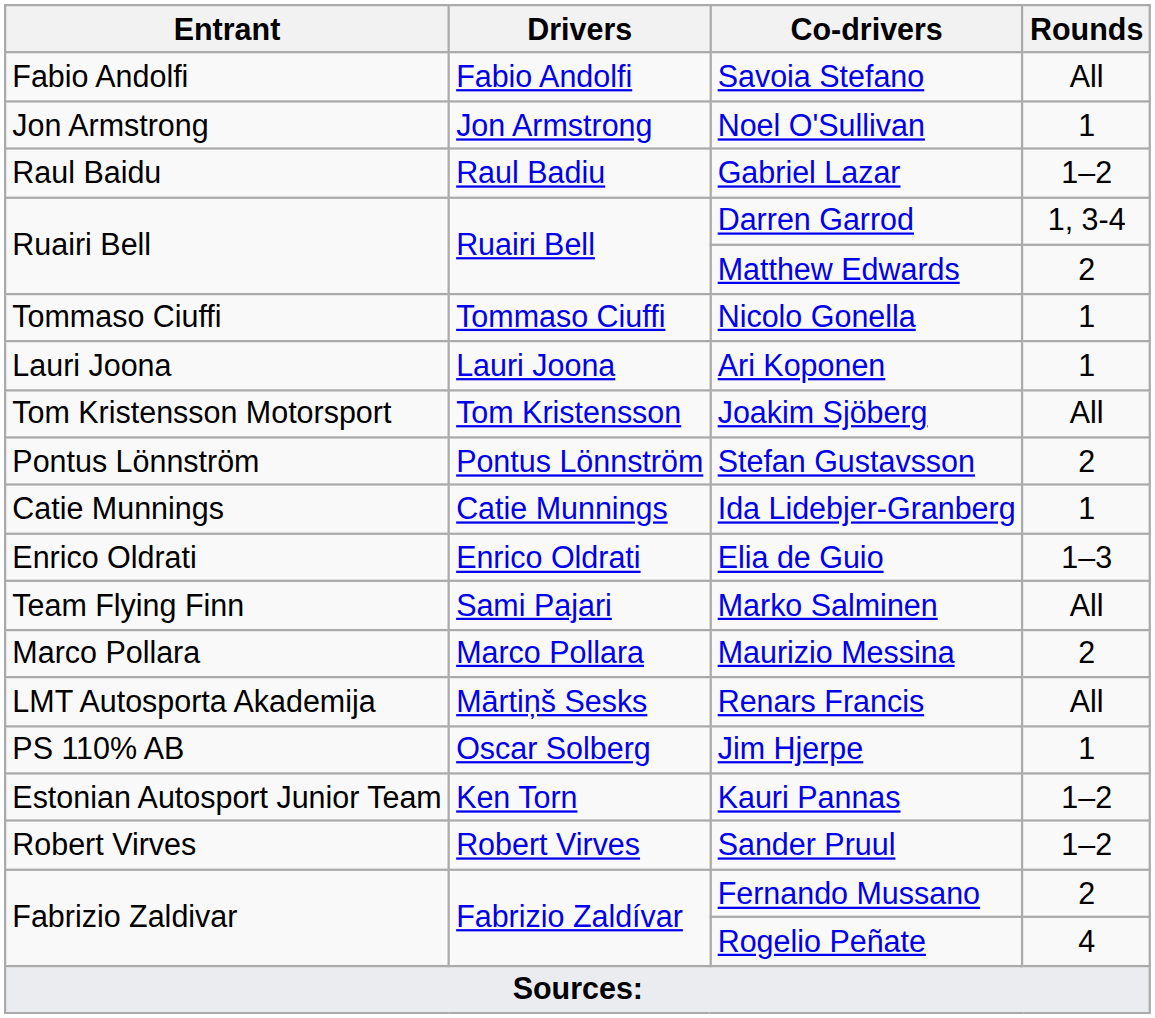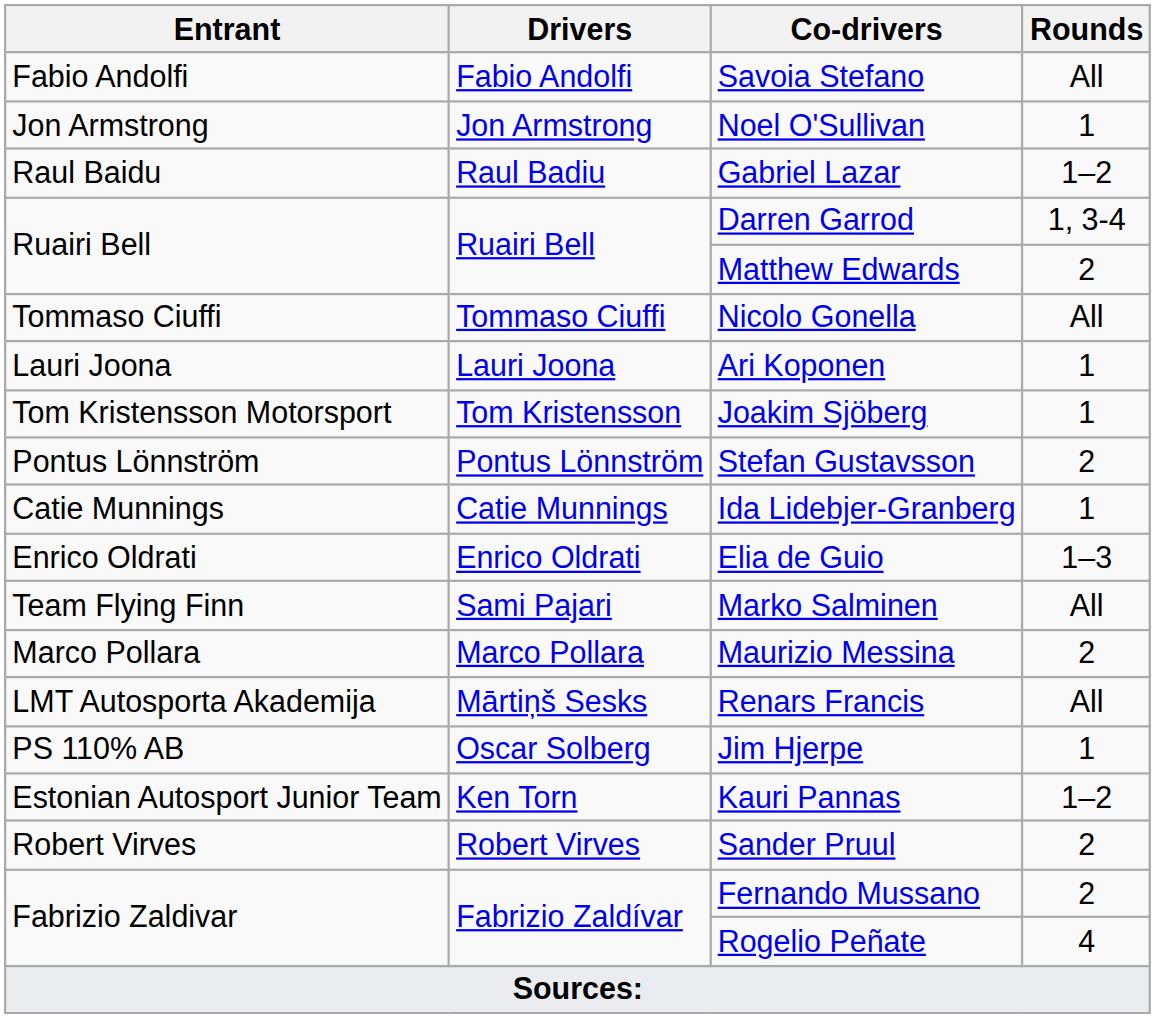 <table class="wikitable" style="font-size: 85%">
 <tr>
 <th>Entrant</th>
 <th>Drivers</th>
 <th>Co-drivers</th>
 <th>Rounds</th>
 </tr>
 <tr>
 <td>Fabio Andolfi</td>
 <td> <a href='#'>Fabio Andolfi</a></td>
 <td> <a href='#'>Savoia Stefano</a></td>
 <td align="center">All</td>
 </tr>
 <tr>
 <td>Jon Armstrong</td>
 <td> <a href='#'>Jon Armstrong</a></td>
 <td> <a href='#'>Noel O'Sullivan</a></td>
 <td align="center">1</td>
 </tr>
 <tr>
 <td>Raul Baidu</td>
 <td> <a href='#'>Raul Badiu</a></td>
 <td> <a href='#'>Gabriel Lazar</a></td>
 <td align="center">1–2</td>
 </tr>
 <tr>
 <td rowspan="2">Ruairi Bell</td>
 <td rowspan="2"> <a href='#'>Ruairi Bell</a></td>
 <td> <a href='#'>Darren Garrod</a></td>
 <td align="center">1, 3-4</td>
 </tr>
 <tr>
 <td> <a href='#'>Matthew Edwards</a></td>
 <td align="center">2</td>
 </tr>
 <tr>
 <td>Tommaso Ciuffi</td>
 <td> <a href='#'>Tommaso Ciuffi</a></td>
 <td> <a href='#'>Nicolo Gonella</a></td>
-<td align="center">1</td>
+<td align="center">All</td>
 </tr>
 <tr>
 <td>Lauri Joona</td>
 <td> <a href='#'>Lauri Joona</a></td>
 <td> <a href='#'>Ari Koponen</a></td>
 <td align="center">1</td>
 </tr>
 <tr>
 <td>Tom Kristensson Motorsport</td>
 <td> <a href='#'>Tom Kristensson</a></td>
 <td> <a href='#'>Joakim Sjöberg</a></td>
-<td align="center">All</td>
+<td align="center">1</td>
 </tr>
 <tr>
 <td>Pontus Lönnström</td>
 <td nowrap> <a href='#'>Pontus Lönnström</a></td>
 <td nowrap> <a href='#'>Stefan Gustavsson</a></td>
 <td align="center">2</td>
 </tr>
 <tr>
 <td>Catie Munnings</td>
 <td> <a href='#'>Catie Munnings</a></td>
 <td nowrap> <a href='#'>Ida Lidebjer-Granberg</a></td>
 <td align="center">1</td>
 </tr>
 <tr>
 <td>Enrico Oldrati</td>
 <td> <a href='#'>Enrico Oldrati</a></td>
 <td> <a href='#'>Elia de Guio</a></td>
 <td align="center">1–3</td>
 </tr>
 <tr>
 <td>Team Flying Finn</td>
 <td> <a href='#'>Sami Pajari</a></td>
 <td> <a href='#'>Marko Salminen</a></td>
 <td align="center">All</td>
 </tr>
 <tr>
 <td>Marco Pollara</td>
 <td> <a href='#'>Marco Pollara</a></td>
 <td> <a href='#'>Maurizio Messina</a></td>
 <td align="center">2</td>
 </tr>
 <tr>
 <td>LMT Autosporta Akademija</td>
 <td> <a href='#'>Mārtiņš Sesks</a></td>
 <td> <a href='#'>Renars Francis</a></td>
 <td align="center">All</td>
 </tr>
 <tr>
 <td>PS 110% AB</td>
 <td> <a href='#'>Oscar Solberg</a></td>
 <td> <a href='#'>Jim Hjerpe</a></td>
 <td align="center">1</td>
 </tr>
 <tr>
 <td nowrap>Estonian Autosport Junior Team</td>
 <td> <a href='#'>Ken Torn</a></td>
 <td> <a href='#'>Kauri Pannas</a></td>
 <td align="center">1–2</td>
 </tr>
 <tr>
 <td>Robert Virves</td>
 <td> <a href='#'>Robert Virves</a></td>
 <td> <a href='#'>Sander Pruul</a></td>
-<td align="center">1–2</td>
+<td align="center">2</td>
 </tr>
 <tr>
 <td rowspan="2">Fabrizio Zaldivar</td>
 <td rowspan="2"> <a href='#'>Fabrizio Zaldívar</a></td>
 <td nowrap> <a href='#'>Fernando Mussano</a></td>
 <td align="center">2</td>
 </tr>
 <tr>
 <td> <a href='#'>Rogelio Peñate</a></td>
 <td align="center">4</td>
 </tr>
 <tr>
 <td colspan="7" style="background-color:#EAECF0;text-align:center"><strong>Sources:</strong></td>
 </tr>
 </table>
